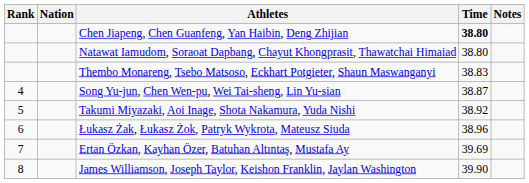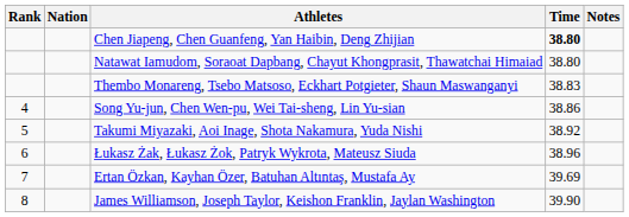 <table class="wikitable sortable" style="text-align:center;font-size:95%">
 <tr>
 <th>Rank</th>
 <th>Nation</th>
 <th>Athletes</th>
 <th>Time</th>
 <th>Notes</th>
 </tr>
 <tr>
 <td></td>
 <td align=left></td>
 <td align=left><a href='#'>Chen Jiapeng</a>, <a href='#'>Chen Guanfeng</a>, <a href='#'>Yan Haibin</a>, <a href='#'>Deng Zhijian</a></td>
 <td><strong>38.80</strong></td>
 <td></td>
 </tr>
 <tr>
 <td></td>
 <td align=left></td>
 <td align=left><a href='#'>Natawat Iamudom</a>, <a href='#'>Soraoat Dapbang</a>, <a href='#'>Chayut Khongprasit</a>, <a href='#'>Thawatchai Himaiad</a></td>
 <td>38.80</td>
 <td></td>
 </tr>
 <tr>
 <td></td>
 <td align=left></td>
 <td align=left><a href='#'>Thembo Monareng</a>, <a href='#'>Tsebo Matsoso</a>, <a href='#'>Eckhart Potgieter</a>, <a href='#'>Shaun Maswanganyi</a></td>
 <td>38.83</td>
 <td></td>
 </tr>
 <tr>
 <td>4</td>
 <td align=left></td>
 <td align=left><a href='#'>Song Yu-jun</a>, <a href='#'>Chen Wen-pu</a>, <a href='#'>Wei Tai-sheng</a>, <a href='#'>Lin Yu-sian</a></td>
-<td>38.87</td>
+<td>38.86</td>
 <td></td>
 </tr>
 <tr>
 <td>5</td>
 <td align=left></td>
 <td align=left><a href='#'>Takumi Miyazaki</a>, <a href='#'>Aoi Inage</a>, <a href='#'>Shota Nakamura</a>, <a href='#'>Yuda Nishi</a></td>
 <td>38.92</td>
 <td></td>
 </tr>
 <tr>
 <td>6</td>
 <td align=left></td>
 <td align=left><a href='#'>Łukasz Żak</a>, <a href='#'>Łukasz Żok</a>, <a href='#'>Patryk Wykrota</a>, <a href='#'>Mateusz Siuda</a></td>
 <td>38.96</td>
 <td></td>
 </tr>
 <tr>
 <td>7</td>
 <td align=left></td>
 <td align=left><a href='#'>Ertan Özkan</a>, <a href='#'>Kayhan Özer</a>, <a href='#'>Batuhan Altıntaş</a>, <a href='#'>Mustafa Ay</a></td>
 <td>39.69</td>
 <td></td>
 </tr>
 <tr>
 <td>8</td>
 <td align=left></td>
 <td align=left><a href='#'>James Williamson</a>, <a href='#'>Joseph Taylor</a>, <a href='#'>Keishon Franklin</a>, <a href='#'>Jaylan Washington</a></td>
 <td>39.90</td>
 <td></td>
 </tr>
 </table>
